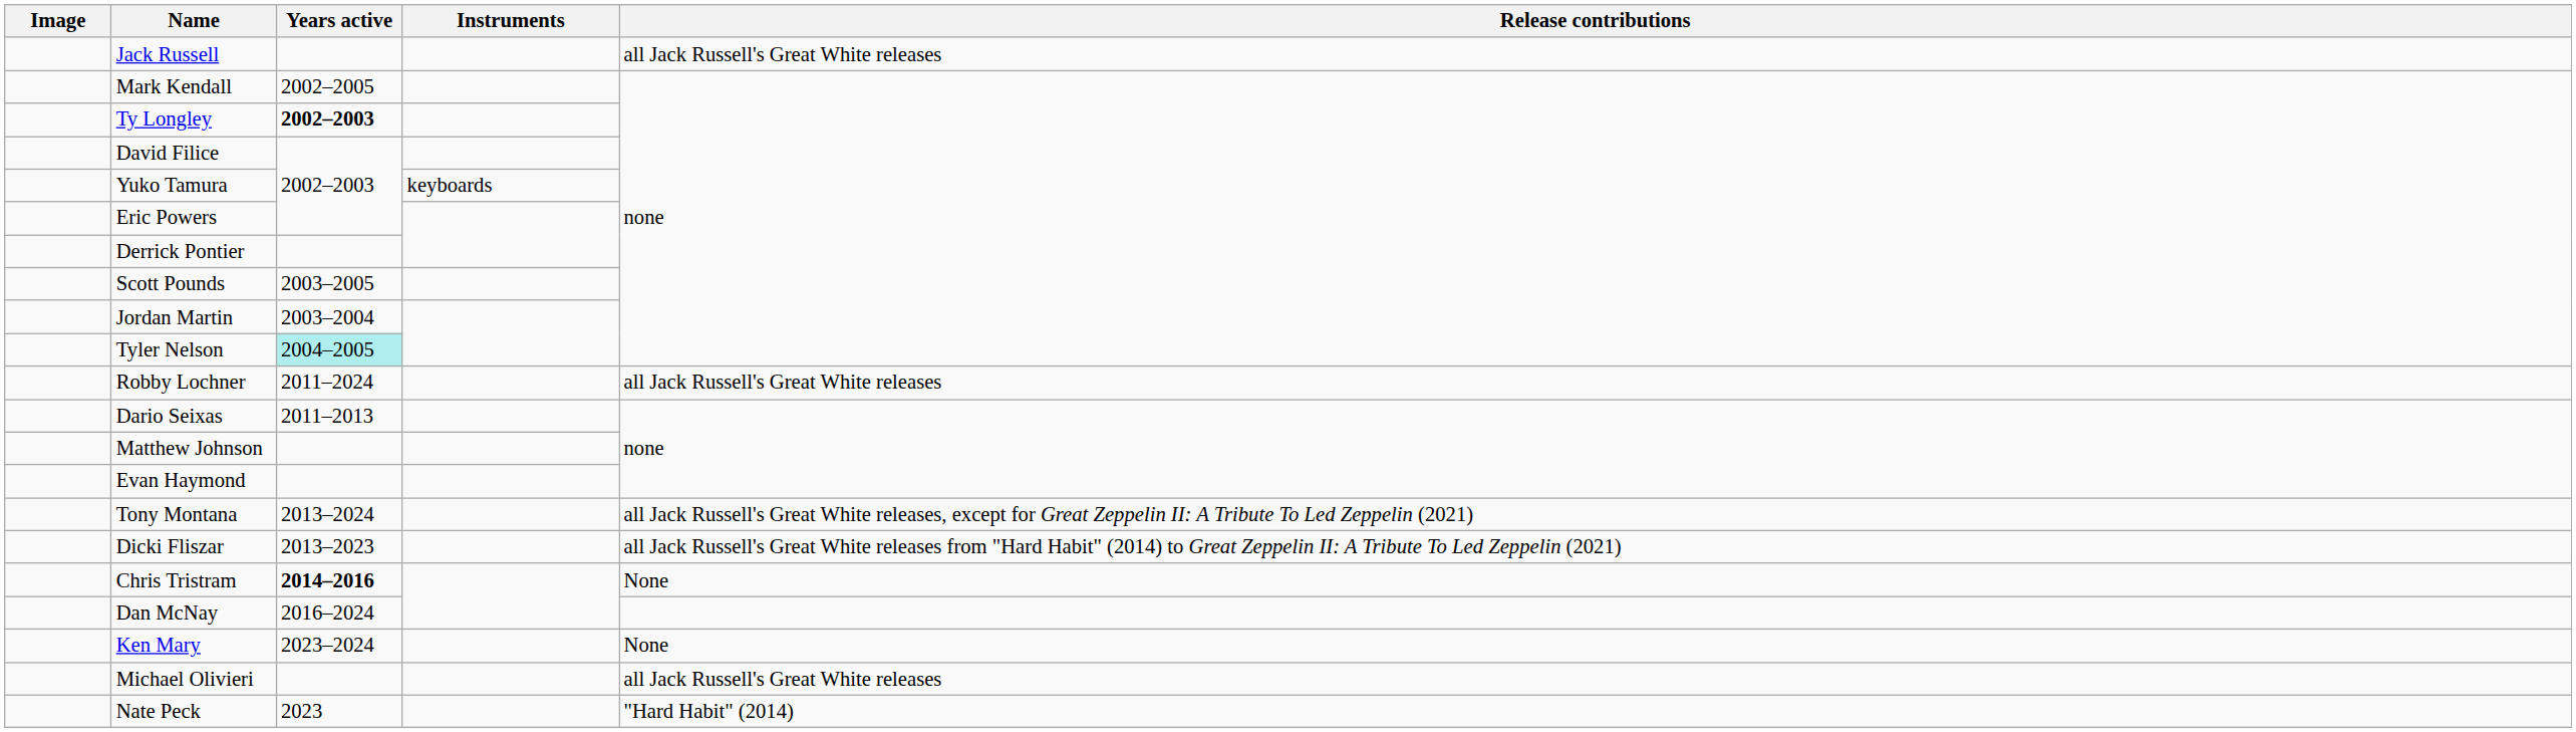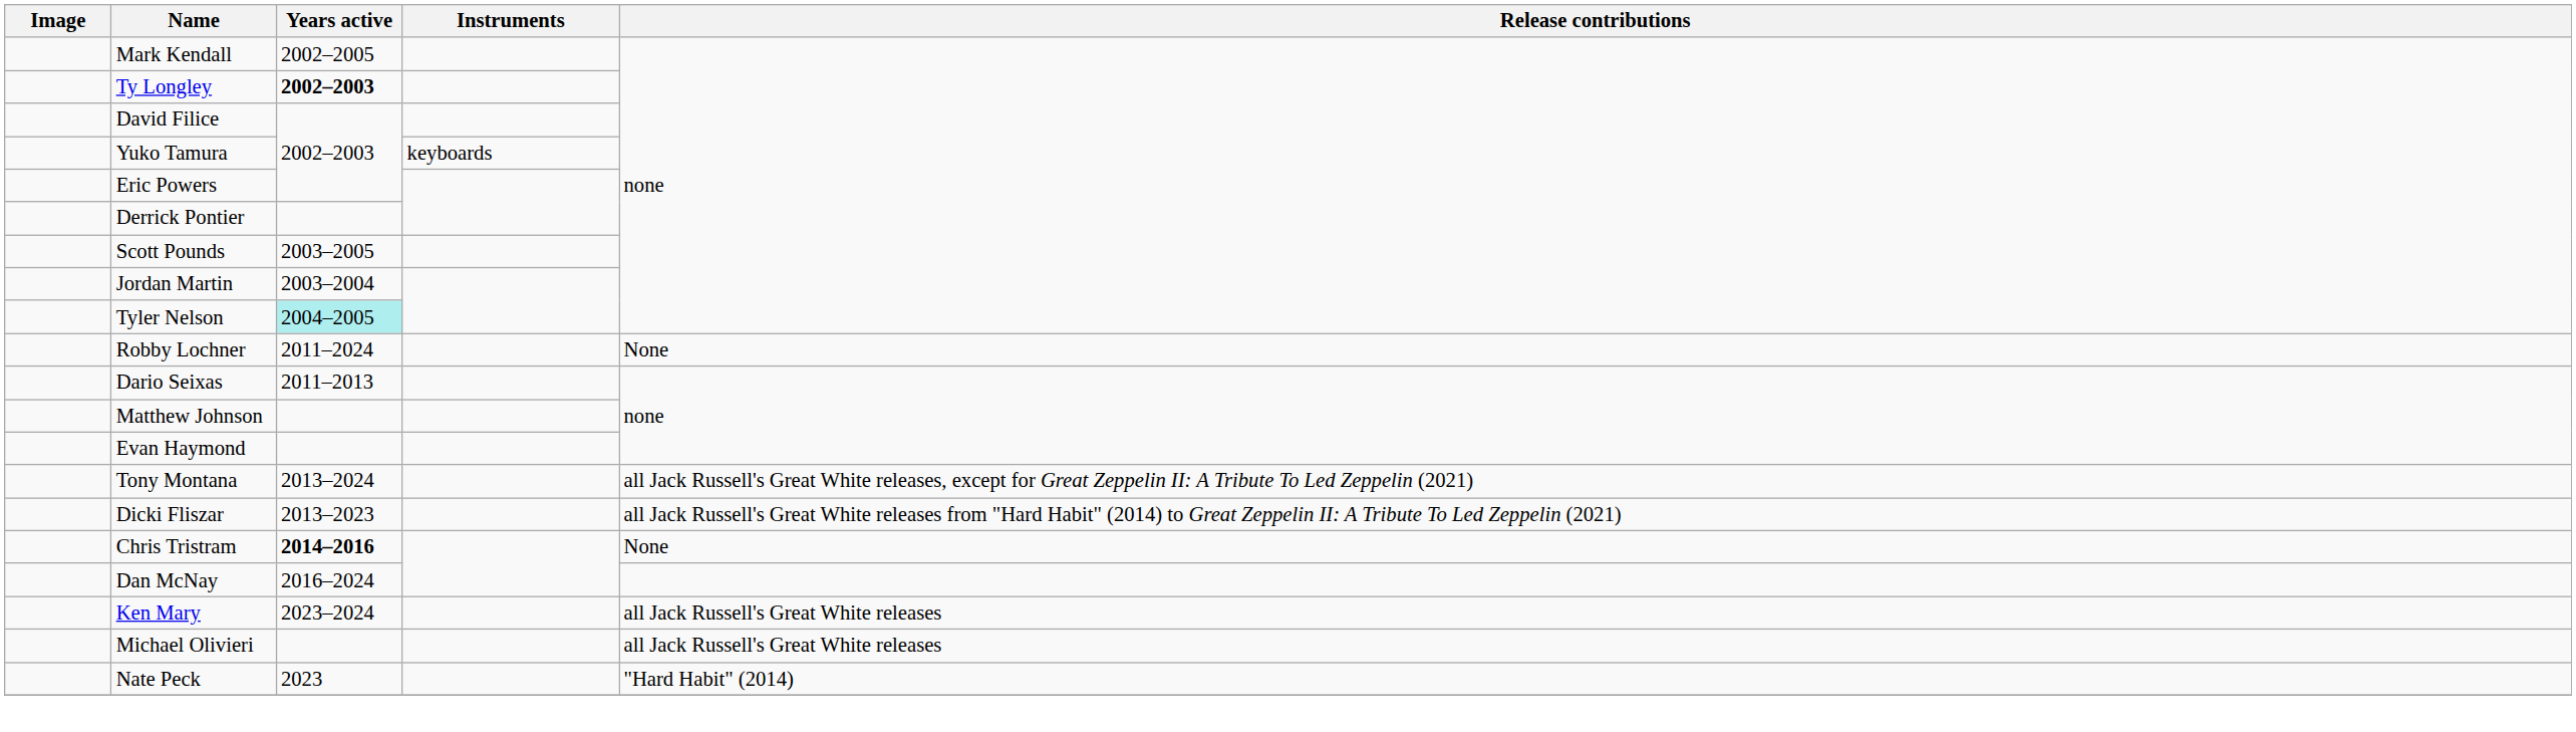 <table class="wikitable" border="1" width=100%>
 <tr>
 <th width="75">Image</th>
 <th width="120">Name</th>
 <th width="90">Years active</th>
 <th width="160">Instruments</th>
 <th>Release contributions</th>
-</tr>
-<tr>
-<td></td>
-<td><a href='#'>Jack Russell</a></td>
-<td></td>
-<td></td>
-<td>all Jack Russell's Great White releases</td>
 </tr>
 <tr>
 <td></td>
 <td>Mark Kendall</td>
 <td>2002–2005</td>
 <td></td>
 <td rowspan="9">none</td>
 </tr>
 <tr>
 <td></td>
 <td><a href='#'>Ty Longley</a></td>
 <td><strong>2002–2003 </strong></td>
 <td></td>
 </tr>
 <tr>
 <td></td>
 <td>David Filice</td>
 <td rowspan="3">2002–2003</td>
 <td></td>
 </tr>
 <tr>
 <td></td>
 <td>Yuko Tamura</td>
 <td>keyboards</td>
 </tr>
 <tr>
 <td></td>
 <td>Eric Powers</td>
 <td rowspan="2"></td>
 </tr>
 <tr>
 <td></td>
 <td>Derrick Pontier</td>
 <td></td>
 </tr>
 <tr>
 <td></td>
 <td>Scott Pounds</td>
 <td>2003–2005</td>
 <td></td>
 </tr>
 <tr>
 <td></td>
 <td>Jordan Martin</td>
 <td>2003–2004</td>
 <td rowspan="2"></td>
 </tr>
 <tr>
 <td></td>
 <td>Tyler Nelson</td>
 <td style="background: paleturquoise;">2004–2005</td>
 </tr>
 <tr>
 <td></td>
 <td>Robby Lochner</td>
 <td>2011–2024</td>
 <td></td>
-<td>all Jack Russell's Great White releases</td>
+<td>None</td>
 </tr>
 <tr>
 <td></td>
 <td>Dario Seixas</td>
 <td>2011–2013</td>
 <td></td>
 <td rowspan="3">none</td>
 </tr>
 <tr>
 <td></td>
 <td>Matthew Johnson</td>
 <td></td>
 <td></td>
 </tr>
 <tr>
 <td></td>
 <td>Evan Haymond</td>
 <td></td>
 <td></td>
 </tr>
 <tr>
 <td></td>
 <td>Tony Montana</td>
 <td>2013–2024</td>
 <td></td>
 <td>all Jack Russell's Great White releases, except for <em>Great Zeppelin II: A Tribute To Led Zeppelin</em> (2021)</td>
 </tr>
 <tr>
 <td></td>
 <td>Dicki Fliszar</td>
 <td>2013–2023 </td>
 <td></td>
 <td>all Jack Russell's Great White releases from "Hard Habit" (2014) to <em>Great Zeppelin II: A Tribute To Led Zeppelin</em> (2021)</td>
 </tr>
 <tr>
 <td></td>
 <td>Chris Tristram</td>
 <td><strong>2014–2016</strong></td>
 <td rowspan="2"></td>
 <td>None</td>
 </tr>
 <tr>
 <td></td>
 <td>Dan McNay</td>
 <td>2016–2024</td>
 <td></td>
 </tr>
 <tr>
 <td></td>
 <td><a href='#'>Ken Mary</a></td>
 <td>2023–2024 </td>
 <td></td>
-<td>None</td>
+<td>all Jack Russell's Great White releases</td>
 </tr>
 <tr>
 <td></td>
 <td>Michael Olivieri</td>
 <td></td>
 <td></td>
 <td>all Jack Russell's Great White releases</td>
 </tr>
 <tr>
 <td></td>
 <td>Nate Peck</td>
 <td>2023 </td>
 <td></td>
 <td>"Hard Habit" (2014)</td>
 </tr>
 <tr>
 </tr>
 </table>
